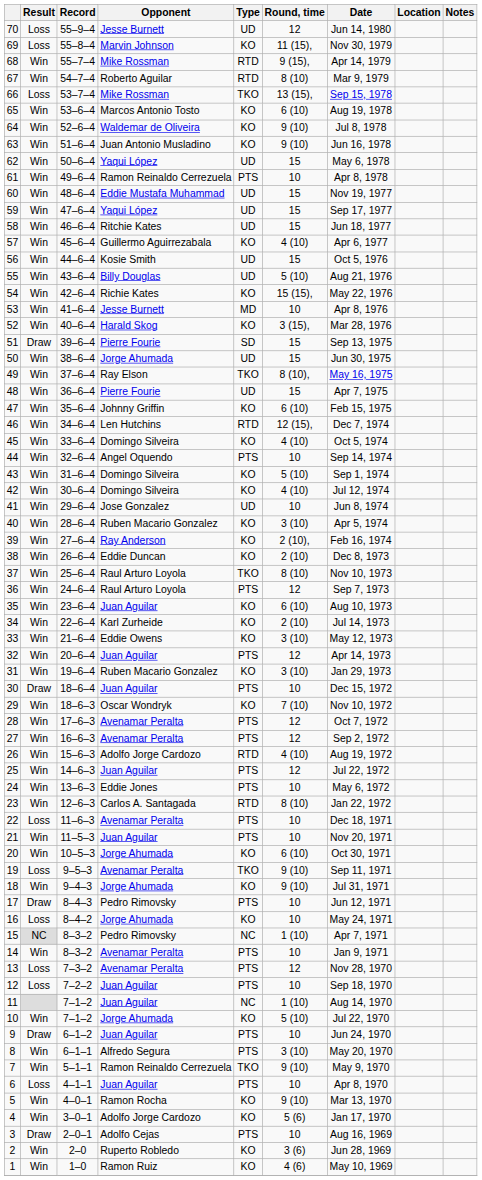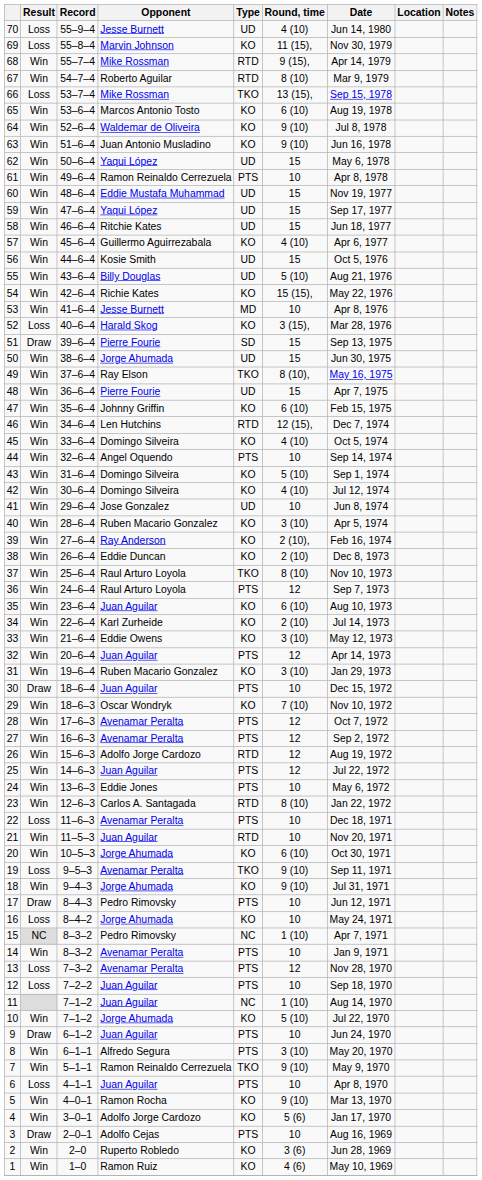 <table class="wikitable" style="text-align:center">
 <tr>
 <th></th>
 <th>Result</th>
 <th>Record</th>
 <th>Opponent</th>
 <th>Type</th>
 <th>Round, time</th>
 <th>Date</th>
 <th>Location</th>
 <th>Notes</th>
 </tr>
 <tr>
 <td>70</td>
 <td>Loss</td>
 <td>55–9–4 </td>
 <td align=left><a href='#'>Jesse Burnett</a></td>
 <td>UD</td>
-<td>12</td>
+<td>4 (10)</td>
 <td>Jun 14, 1980</td>
 <td style="text-align:left;"></td>
 <td></td>
 </tr>
 <tr>
 <td>69</td>
 <td>Loss</td>
 <td>55–8–4 </td>
 <td align=left><a href='#'>Marvin Johnson</a></td>
 <td>KO</td>
 <td>11 (15), </td>
 <td>Nov 30, 1979</td>
 <td style="text-align:left;"></td>
 <td style="text-align:left;"></td>
 </tr>
 <tr>
 <td>68</td>
 <td>Win</td>
 <td>55–7–4 </td>
 <td align=left><a href='#'>Mike Rossman</a></td>
 <td>RTD</td>
 <td>9 (15), </td>
 <td>Apr 14, 1979</td>
 <td style="text-align:left;"></td>
 <td style="text-align:left;"></td>
 </tr>
 <tr>
 <td>67</td>
 <td>Win</td>
 <td>54–7–4 </td>
 <td align=left>Roberto Aguilar</td>
 <td>RTD</td>
 <td>8 (10)</td>
 <td>Mar 9, 1979</td>
 <td style="text-align:left;"></td>
 <td></td>
 </tr>
 <tr>
 <td>66</td>
 <td>Loss</td>
 <td>53–7–4 </td>
 <td align=left><a href='#'>Mike Rossman</a></td>
 <td>TKO</td>
 <td>13 (15), </td>
 <td><a href='#'>Sep 15, 1978</a></td>
 <td style="text-align:left;"></td>
 <td style="text-align:left;"></td>
 </tr>
 <tr>
 <td>65</td>
 <td>Win</td>
 <td>53–6–4 </td>
 <td align=left>Marcos Antonio Tosto</td>
 <td>KO</td>
 <td>6 (10)</td>
 <td>Aug 19, 1978</td>
 <td style="text-align:left;"></td>
 <td></td>
 </tr>
 <tr>
 <td>64</td>
 <td>Win</td>
 <td>52–6–4 </td>
 <td align=left><a href='#'>Waldemar de Oliveira</a></td>
 <td>KO</td>
 <td>9 (10)</td>
 <td>Jul 8, 1978</td>
 <td style="text-align:left;"></td>
 <td></td>
 </tr>
 <tr>
 <td>63</td>
 <td>Win</td>
 <td>51–6–4 </td>
 <td align=left>Juan Antonio Musladino</td>
 <td>KO</td>
 <td>9 (10)</td>
 <td>Jun 16, 1978</td>
 <td style="text-align:left;"></td>
 <td></td>
 </tr>
 <tr>
 <td>62</td>
 <td>Win</td>
 <td>50–6–4 </td>
 <td align=left><a href='#'>Yaqui López</a></td>
 <td>UD</td>
 <td>15</td>
 <td>May 6, 1978</td>
 <td style="text-align:left;"></td>
 <td style="text-align:left;"></td>
 </tr>
 <tr>
 <td>61</td>
 <td>Win</td>
 <td>49–6–4 </td>
 <td align=left>Ramon Reinaldo Cerrezuela</td>
 <td>PTS</td>
 <td>10</td>
 <td>Apr 8, 1978</td>
 <td style="text-align:left;"></td>
 <td></td>
 </tr>
 <tr>
 <td>60</td>
 <td>Win</td>
 <td>48–6–4 </td>
 <td align=left><a href='#'>Eddie Mustafa Muhammad</a></td>
 <td>UD</td>
 <td>15</td>
 <td>Nov 19, 1977</td>
 <td style="text-align:left;"></td>
 <td style="text-align:left;"></td>
 </tr>
 <tr>
 <td>59</td>
 <td>Win</td>
 <td>47–6–4 </td>
 <td align=left><a href='#'>Yaqui López</a></td>
 <td>UD</td>
 <td>15</td>
 <td>Sep 17, 1977</td>
 <td style="text-align:left;"></td>
 <td style="text-align:left;"></td>
 </tr>
 <tr>
 <td>58</td>
 <td>Win</td>
 <td>46–6–4 </td>
 <td align=left>Ritchie Kates</td>
 <td>UD</td>
 <td>15</td>
 <td>Jun 18, 1977</td>
 <td style="text-align:left;"></td>
 <td style="text-align:left;"></td>
 </tr>
 <tr>
 <td>57</td>
 <td>Win</td>
 <td>45–6–4 </td>
 <td align=left>Guillermo Aguirrezabala</td>
 <td>KO</td>
 <td>4 (10)</td>
 <td>Apr 6, 1977</td>
 <td style="text-align:left;"></td>
 <td></td>
 </tr>
 <tr>
 <td>56</td>
 <td>Win</td>
 <td>44–6–4 </td>
 <td align=left>Kosie Smith</td>
 <td>UD</td>
 <td>15</td>
 <td>Oct 5, 1976</td>
 <td style="text-align:left;"></td>
 <td style="text-align:left;"></td>
 </tr>
 <tr>
 <td>55</td>
 <td>Win</td>
 <td>43–6–4 </td>
 <td align=left><a href='#'>Billy Douglas</a></td>
 <td>UD</td>
 <td>5 (10)</td>
 <td>Aug 21, 1976</td>
 <td style="text-align:left;"></td>
 <td></td>
 </tr>
 <tr>
 <td>54</td>
 <td>Win</td>
 <td>42–6–4 </td>
 <td align=left>Richie Kates</td>
 <td>KO</td>
 <td>15 (15), </td>
 <td>May 22, 1976</td>
 <td style="text-align:left;"></td>
 <td style="text-align:left;"></td>
 </tr>
 <tr>
 <td>53</td>
 <td>Win</td>
 <td>41–6–4 </td>
 <td align=left><a href='#'>Jesse Burnett</a></td>
 <td>MD</td>
 <td>10</td>
 <td>Apr 8, 1976</td>
 <td style="text-align:left;"></td>
 <td></td>
 </tr>
 <tr>
 <td>52</td>
-<td>Win</td>
+<td>Loss</td>
 <td>40–6–4 </td>
 <td align=left><a href='#'>Harald Skog</a></td>
 <td>KO</td>
 <td>3 (15), </td>
 <td>Mar 28, 1976</td>
 <td style="text-align:left;"></td>
 <td style="text-align:left;"></td>
 </tr>
 <tr>
 <td>51</td>
 <td>Draw</td>
 <td>39–6–4 </td>
 <td align=left><a href='#'>Pierre Fourie</a></td>
 <td>SD</td>
 <td>15</td>
 <td>Sep 13, 1975</td>
 <td style="text-align:left;"></td>
 <td style="text-align:left;"></td>
 </tr>
 <tr>
 <td>50</td>
 <td>Win</td>
 <td>38–6–4 </td>
 <td align=left><a href='#'>Jorge Ahumada</a></td>
 <td>UD</td>
 <td>15</td>
 <td>Jun 30, 1975</td>
 <td style="text-align:left;"></td>
 <td style="text-align:left;"></td>
 </tr>
 <tr>
 <td>49</td>
 <td>Win</td>
 <td>37–6–4 </td>
 <td align=left>Ray Elson</td>
 <td>TKO</td>
 <td>8 (10), </td>
 <td><a href='#'>May 16, 1975</a></td>
 <td style="text-align:left;"></td>
 <td></td>
 </tr>
 <tr>
 <td>48</td>
 <td>Win</td>
 <td>36–6–4 </td>
 <td align=left><a href='#'>Pierre Fourie</a></td>
 <td>UD</td>
 <td>15</td>
 <td>Apr 7, 1975</td>
 <td style="text-align:left;"></td>
 <td style="text-align:left;"></td>
 </tr>
 <tr>
 <td>47</td>
 <td>Win</td>
 <td>35–6–4 </td>
 <td align=left>Johnny Griffin</td>
 <td>KO</td>
 <td>6 (10)</td>
 <td>Feb 15, 1975</td>
 <td style="text-align:left;"></td>
 <td></td>
 </tr>
 <tr>
 <td>46</td>
 <td>Win</td>
 <td>34–6–4 </td>
 <td align=left>Len Hutchins</td>
 <td>RTD</td>
 <td>12 (15), </td>
 <td>Dec 7, 1974</td>
 <td style="text-align:left;"></td>
 <td style="text-align:left;"></td>
 </tr>
 <tr>
 <td>45</td>
 <td>Win</td>
 <td>33–6–4 </td>
 <td align=left>Domingo Silveira</td>
 <td>KO</td>
 <td>4 (10)</td>
 <td>Oct 5, 1974</td>
 <td style="text-align:left;"></td>
 <td></td>
 </tr>
 <tr>
 <td>44</td>
 <td>Win</td>
 <td>32–6–4 </td>
 <td align=left>Angel Oquendo</td>
 <td>PTS</td>
 <td>10</td>
 <td>Sep 14, 1974</td>
 <td style="text-align:left;"></td>
 <td></td>
 </tr>
 <tr>
 <td>43</td>
 <td>Win</td>
 <td>31–6–4 </td>
 <td align=left>Domingo Silveira</td>
 <td>KO</td>
 <td>5 (10)</td>
 <td>Sep 1, 1974</td>
 <td style="text-align:left;"></td>
 <td></td>
 </tr>
 <tr>
 <td>42</td>
 <td>Win</td>
 <td>30–6–4 </td>
 <td align=left>Domingo Silveira</td>
 <td>KO</td>
 <td>4 (10)</td>
 <td>Jul 12, 1974</td>
 <td style="text-align:left;"></td>
 <td></td>
 </tr>
 <tr>
 <td>41</td>
 <td>Win</td>
 <td>29–6–4 </td>
 <td align=left>Jose Gonzalez</td>
 <td>UD</td>
 <td>10</td>
 <td>Jun 8, 1974</td>
 <td style="text-align:left;"></td>
 <td></td>
 </tr>
 <tr>
 <td>40</td>
 <td>Win</td>
 <td>28–6–4 </td>
 <td align=left>Ruben Macario Gonzalez</td>
 <td>KO</td>
 <td>3 (10)</td>
 <td>Apr 5, 1974</td>
 <td style="text-align:left;"></td>
 <td></td>
 </tr>
 <tr>
 <td>39</td>
 <td>Win</td>
 <td>27–6–4 </td>
 <td align=left><a href='#'>Ray Anderson</a></td>
 <td>KO</td>
 <td>2 (10), </td>
 <td>Feb 16, 1974</td>
 <td style="text-align:left;"></td>
 <td></td>
 </tr>
 <tr>
 <td>38</td>
 <td>Win</td>
 <td>26–6–4 </td>
 <td align=left>Eddie Duncan</td>
 <td>KO</td>
 <td>2 (10)</td>
 <td>Dec 8, 1973</td>
 <td style="text-align:left;"></td>
 <td></td>
 </tr>
 <tr>
 <td>37</td>
 <td>Win</td>
 <td>25–6–4 </td>
 <td align=left>Raul Arturo Loyola</td>
 <td>TKO</td>
 <td>8 (10)</td>
 <td>Nov 10, 1973</td>
 <td style="text-align:left;"></td>
 <td></td>
 </tr>
 <tr>
 <td>36</td>
 <td>Win</td>
 <td>24–6–4 </td>
 <td align=left>Raul Arturo Loyola</td>
 <td>PTS</td>
 <td>12</td>
 <td>Sep 7, 1973</td>
 <td style="text-align:left;"></td>
 <td style="text-align:left;"></td>
 </tr>
 <tr>
 <td>35</td>
 <td>Win</td>
 <td>23–6–4 </td>
 <td align=left><a href='#'>Juan Aguilar</a></td>
 <td>KO</td>
 <td>6 (10)</td>
 <td>Aug 10, 1973</td>
 <td style="text-align:left;"></td>
 <td></td>
 </tr>
 <tr>
 <td>34</td>
 <td>Win</td>
 <td>22–6–4 </td>
 <td align=left>Karl Zurheide</td>
 <td>KO</td>
 <td>2 (10)</td>
 <td>Jul 14, 1973</td>
 <td style="text-align:left;"></td>
 <td></td>
 </tr>
 <tr>
 <td>33</td>
 <td>Win</td>
 <td>21–6–4 </td>
 <td align=left>Eddie Owens</td>
 <td>KO</td>
 <td>3 (10)</td>
 <td>May 12, 1973</td>
 <td style="text-align:left;"></td>
 <td></td>
 </tr>
 <tr>
 <td>32</td>
 <td>Win</td>
 <td>20–6–4 </td>
 <td align=left><a href='#'>Juan Aguilar</a></td>
 <td>PTS</td>
 <td>12</td>
 <td>Apr 14, 1973</td>
 <td style="text-align:left;"></td>
 <td style="text-align:left;"></td>
 </tr>
 <tr>
 <td>31</td>
 <td>Win</td>
 <td>19–6–4 </td>
 <td align=left>Ruben Macario Gonzalez</td>
 <td>KO</td>
 <td>3 (10)</td>
 <td>Jan 29, 1973</td>
 <td style="text-align:left;"></td>
 <td></td>
 </tr>
 <tr>
 <td>30</td>
 <td>Draw</td>
 <td>18–6–4 </td>
 <td align=left><a href='#'>Juan Aguilar</a></td>
 <td>PTS</td>
 <td>10</td>
 <td>Dec 15, 1972</td>
 <td style="text-align:left;"></td>
 <td></td>
 </tr>
 <tr>
 <td>29</td>
 <td>Win</td>
 <td>18–6–3 </td>
 <td align=left>Oscar Wondryk</td>
 <td>KO</td>
 <td>7 (10)</td>
 <td>Nov 10, 1972</td>
 <td style="text-align:left;"></td>
 <td></td>
 </tr>
 <tr>
 <td>28</td>
 <td>Win</td>
 <td>17–6–3 </td>
 <td align=left><a href='#'>Avenamar Peralta</a></td>
 <td>PTS</td>
 <td>12</td>
 <td>Oct 7, 1972</td>
 <td style="text-align:left;"></td>
 <td style="text-align:left;"></td>
 </tr>
 <tr>
 <td>27</td>
 <td>Win</td>
 <td>16–6–3 </td>
 <td align=left><a href='#'>Avenamar Peralta</a></td>
 <td>PTS</td>
 <td>12</td>
 <td>Sep 2, 1972</td>
 <td style="text-align:left;"></td>
 <td style="text-align:left;"></td>
 </tr>
 <tr>
 <td>26</td>
 <td>Win</td>
 <td>15–6–3 </td>
 <td align=left>Adolfo Jorge Cardozo</td>
 <td>RTD</td>
-<td>4 (10)</td>
+<td>12</td>
 <td>Aug 19, 1972</td>
 <td style="text-align:left;"></td>
 <td></td>
 </tr>
 <tr>
 <td>25</td>
 <td>Win</td>
 <td>14–6–3 </td>
 <td align=left><a href='#'>Juan Aguilar</a></td>
 <td>PTS</td>
 <td>12</td>
 <td>Jul 22, 1972</td>
 <td style="text-align:left;"></td>
 <td style="text-align:left;"></td>
 </tr>
 <tr>
 <td>24</td>
 <td>Win</td>
 <td>13–6–3 </td>
 <td align=left>Eddie Jones</td>
 <td>PTS</td>
 <td>10</td>
 <td>May 6, 1972</td>
 <td style="text-align:left;"></td>
 <td></td>
 </tr>
 <tr>
 <td>23</td>
 <td>Win</td>
 <td>12–6–3 </td>
 <td align=left>Carlos A. Santagada</td>
 <td>RTD</td>
 <td>8 (10)</td>
 <td>Jan 22, 1972</td>
 <td style="text-align:left;"></td>
 <td></td>
 </tr>
 <tr>
 <td>22</td>
 <td>Loss</td>
 <td>11–6–3 </td>
 <td align=left><a href='#'>Avenamar Peralta</a></td>
 <td>PTS</td>
 <td>10</td>
 <td>Dec 18, 1971</td>
 <td style="text-align:left;"></td>
 <td></td>
 </tr>
 <tr>
 <td>21</td>
 <td>Win</td>
 <td>11–5–3 </td>
 <td align=left><a href='#'>Juan Aguilar</a></td>
-<td>PTS</td>
+<td>RTD</td>
 <td>10</td>
 <td>Nov 20, 1971</td>
 <td style="text-align:left;"></td>
 <td></td>
 </tr>
 <tr>
 <td>20</td>
 <td>Win</td>
 <td>10–5–3 </td>
 <td align=left><a href='#'>Jorge Ahumada</a></td>
 <td>KO</td>
 <td>6 (10)</td>
 <td>Oct 30, 1971</td>
 <td style="text-align:left;"></td>
 <td></td>
 </tr>
 <tr>
 <td>19</td>
 <td>Loss</td>
 <td>9–5–3 </td>
 <td align=left><a href='#'>Avenamar Peralta</a></td>
 <td>TKO</td>
 <td>9 (10)</td>
 <td>Sep 11, 1971</td>
 <td style="text-align:left;"></td>
 <td></td>
 </tr>
 <tr>
 <td>18</td>
 <td>Win</td>
 <td>9–4–3 </td>
 <td align=left><a href='#'>Jorge Ahumada</a></td>
 <td>KO</td>
 <td>9 (10)</td>
 <td>Jul 31, 1971</td>
 <td style="text-align:left;"></td>
 <td></td>
 </tr>
 <tr>
 <td>17</td>
 <td>Draw</td>
 <td>8–4–3 </td>
 <td align=left>Pedro Rimovsky</td>
 <td>PTS</td>
 <td>10</td>
 <td>Jun 12, 1971</td>
 <td style="text-align:left;"></td>
 <td></td>
 </tr>
 <tr>
 <td>16</td>
 <td>Loss</td>
 <td>8–4–2 </td>
 <td align=left><a href='#'>Jorge Ahumada</a></td>
 <td>KO</td>
 <td>10</td>
 <td>May 24, 1971</td>
 <td style="text-align:left;"></td>
 <td></td>
 </tr>
 <tr>
 <td>15</td>
 <td style="background:#DDD">NC</td>
 <td>8–3–2 </td>
 <td align=left>Pedro Rimovsky</td>
 <td>NC</td>
 <td>1 (10)</td>
 <td>Apr 7, 1971</td>
 <td style="text-align:left;"></td>
 <td></td>
 </tr>
 <tr>
 <td>14</td>
 <td>Win</td>
 <td>8–3–2 </td>
 <td align=left><a href='#'>Avenamar Peralta</a></td>
 <td>PTS</td>
 <td>10</td>
 <td>Jan 9, 1971</td>
 <td style="text-align:left;"></td>
 <td></td>
 </tr>
 <tr>
 <td>13</td>
 <td>Loss</td>
 <td>7–3–2 </td>
 <td align=left><a href='#'>Avenamar Peralta</a></td>
 <td>PTS</td>
 <td>12</td>
 <td>Nov 28, 1970</td>
 <td style="text-align:left;"></td>
 <td style="text-align:left;"></td>
 </tr>
 <tr>
 <td>12</td>
 <td>Loss</td>
 <td>7–2–2 </td>
 <td align=left><a href='#'>Juan Aguilar</a></td>
 <td>PTS</td>
 <td>10</td>
 <td>Sep 18, 1970</td>
 <td style="text-align:left;"></td>
 <td></td>
 </tr>
 <tr>
 <td>11</td>
 <td style="background:#DDD"></td>
 <td>7–1–2 </td>
 <td align=left><a href='#'>Juan Aguilar</a></td>
 <td>NC</td>
 <td>1 (10)</td>
 <td>Aug 14, 1970</td>
 <td style="text-align:left;"></td>
 <td></td>
 </tr>
 <tr>
 <td>10</td>
 <td>Win</td>
 <td>7–1–2</td>
 <td align=left><a href='#'>Jorge Ahumada</a></td>
 <td>KO</td>
 <td>5 (10)</td>
 <td>Jul 22, 1970</td>
 <td style="text-align:left;"></td>
 <td></td>
 </tr>
 <tr>
 <td>9</td>
 <td>Draw</td>
 <td>6–1–2</td>
 <td align=left><a href='#'>Juan Aguilar</a></td>
 <td>PTS</td>
 <td>10</td>
 <td>Jun 24, 1970</td>
 <td style="text-align:left;"></td>
 <td></td>
 </tr>
 <tr>
 <td>8</td>
 <td>Win</td>
 <td>6–1–1</td>
 <td align=left>Alfredo Segura</td>
 <td>PTS</td>
 <td>3 (10)</td>
 <td>May 20, 1970</td>
 <td style="text-align:left;"></td>
 <td></td>
 </tr>
 <tr>
 <td>7</td>
 <td>Win</td>
 <td>5–1–1</td>
 <td align=left>Ramon Reinaldo Cerrezuela</td>
 <td>TKO</td>
 <td>9 (10)</td>
 <td>May 9, 1970</td>
 <td style="text-align:left;"></td>
 <td></td>
 </tr>
 <tr>
 <td>6</td>
 <td>Loss</td>
 <td>4–1–1</td>
 <td align=left><a href='#'>Juan Aguilar</a></td>
 <td>PTS</td>
 <td>10</td>
 <td>Apr 8, 1970</td>
 <td style="text-align:left;"></td>
 <td></td>
 </tr>
 <tr>
 <td>5</td>
 <td>Win</td>
 <td>4–0–1</td>
 <td align=left>Ramon Rocha</td>
 <td>KO</td>
 <td>9 (10)</td>
 <td>Mar 13, 1970</td>
 <td style="text-align:left;"></td>
 <td></td>
 </tr>
 <tr>
 <td>4</td>
 <td>Win</td>
 <td>3–0–1</td>
 <td align=left>Adolfo Jorge Cardozo</td>
 <td>KO</td>
 <td>5 (6)</td>
 <td>Jan 17, 1970</td>
 <td style="text-align:left;"></td>
 <td></td>
 </tr>
 <tr>
 <td>3</td>
 <td>Draw</td>
 <td>2–0–1</td>
 <td align=left>Adolfo Cejas</td>
 <td>PTS</td>
 <td>10</td>
 <td>Aug 16, 1969</td>
 <td style="text-align:left;"></td>
 <td></td>
 </tr>
 <tr>
 <td>2</td>
 <td>Win</td>
 <td>2–0</td>
 <td align=left>Ruperto Robledo</td>
 <td>KO</td>
 <td>3 (6)</td>
 <td>Jun 28, 1969</td>
 <td style="text-align:left;"></td>
 <td></td>
 </tr>
 <tr>
 <td>1</td>
 <td>Win</td>
 <td>1–0</td>
 <td align=left>Ramon Ruiz</td>
 <td>KO</td>
 <td>4 (6)</td>
 <td>May 10, 1969</td>
 <td style="text-align:left;"></td>
 <td></td>
 </tr>
 <tr>
 </tr>
 </table>
